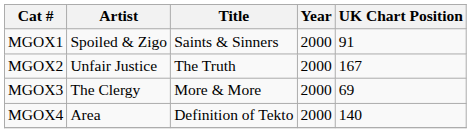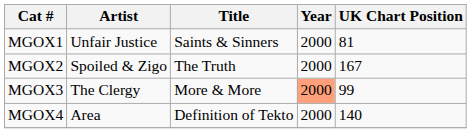 <table class="wikitable">
 <tr>
 <th>Cat #</th>
 <th>Artist</th>
 <th>Title</th>
 <th>Year</th>
 <th>UK Chart Position</th>
 </tr>
 <tr>
 <td>MGOX1</td>
-<td>Spoiled & Zigo</td>
+<td>Unfair Justice</td>
 <td>Saints & Sinners</td>
 <td>2000</td>
-<td>91</td>
+<td>81</td>
 </tr>
 <tr>
 <td>MGOX2</td>
-<td>Unfair Justice</td>
+<td>Spoiled & Zigo</td>
 <td>The Truth</td>
 <td>2000</td>
 <td>167</td>
 </tr>
 <tr>
 <td>MGOX3</td>
 <td>The Clergy</td>
 <td>More & More</td>
-<td>2000</td>
-<td>69</td>
+<td style="background: lightsalmon;">2000</td>
+<td>99</td>
 </tr>
 <tr>
 <td>MGOX4</td>
 <td>Area</td>
 <td>Definition of Tekto</td>
 <td>2000</td>
 <td>140</td>
 </tr>
 <tr>
 </tr>
 </table>
